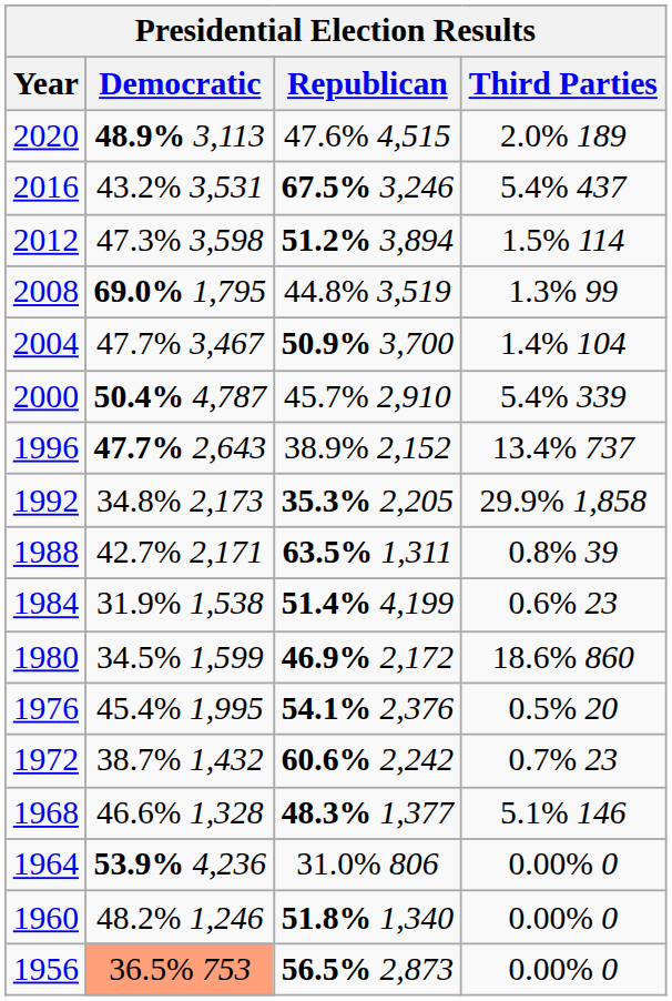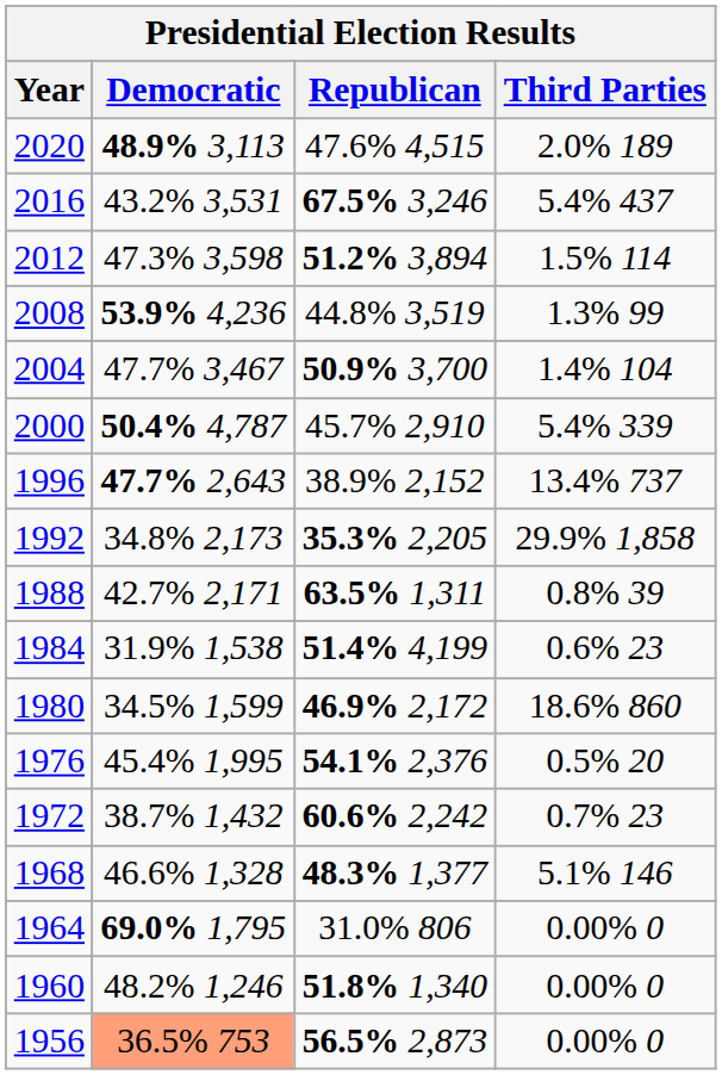 <table class="wikitable">
 <tr>
 <th colspan="4">Presidential Election Results</th>
 </tr>
 <tr>
 <th>Year</th>
 <th><a href='#'>Democratic</a></th>
 <th><a href='#'>Republican</a></th>
 <th><a href='#'>Third Parties</a></th>
 </tr>
 <tr>
 <td align="center" ><a href='#'>2020</a></td>
 <td align="center" ><strong>48.9%</strong> <em>3,113</em></td>
 <td align="center" >47.6% <em>4,515</em></td>
 <td align="center" >2.0% <em>189</em></td>
 </tr>
 <tr>
 <td align="center" ><a href='#'>2016</a></td>
 <td align="center" >43.2% <em>3,531</em></td>
 <td align="center" ><strong>67.5%</strong> <em>3,246</em></td>
 <td align="center" >5.4% <em>437</em></td>
 </tr>
 <tr>
 <td align="center" ><a href='#'>2012</a></td>
 <td align="center" >47.3% <em>3,598</em></td>
 <td align="center" ><strong>51.2%</strong> <em>3,894</em></td>
 <td align="center" >1.5% <em>114</em></td>
 </tr>
 <tr>
 <td align="center" ><a href='#'>2008</a></td>
-<td align="center" ><strong>69.0%</strong> <em>1,795</em></td>
+<td align="center" ><strong>53.9%</strong> <em>4,236</em></td>
 <td align="center" >44.8% <em>3,519</em></td>
 <td align="center" >1.3% <em>99</em></td>
 </tr>
 <tr>
 <td align="center" ><a href='#'>2004</a></td>
 <td align="center" >47.7% <em>3,467</em></td>
 <td align="center" ><strong>50.9%</strong> <em>3,700</em></td>
 <td align="center" >1.4% <em>104</em></td>
 </tr>
 <tr>
 <td align="center" ><a href='#'>2000</a></td>
 <td align="center" ><strong>50.4%</strong> <em>4,787</em></td>
 <td align="center" >45.7% <em>2,910</em></td>
 <td align="center" >5.4% <em>339</em></td>
 </tr>
 <tr>
 <td align="center" ><a href='#'>1996</a></td>
 <td align="center" ><strong>47.7%</strong> <em>2,643</em></td>
 <td align="center" >38.9% <em>2,152</em></td>
 <td align="center" >13.4% <em>737</em></td>
 </tr>
 <tr>
 <td align="center" ><a href='#'>1992</a></td>
 <td align="center" >34.8% <em>2,173</em></td>
 <td align="center" ><strong>35.3%</strong> <em>2,205</em></td>
 <td align="center" >29.9% <em>1,858</em></td>
 </tr>
 <tr>
 <td align="center" ><a href='#'>1988</a></td>
 <td align="center" >42.7% <em>2,171</em></td>
 <td align="center" ><strong>63.5%</strong> <em>1,311</em></td>
 <td align="center" >0.8% <em>39</em></td>
 </tr>
 <tr>
 <td align="center" ><a href='#'>1984</a></td>
 <td align="center" >31.9% <em>1,538</em></td>
 <td align="center" ><strong>51.4%</strong> <em>4,199</em></td>
 <td align="center" >0.6% <em>23</em></td>
 </tr>
 <tr>
 <td align="center" ><a href='#'>1980</a></td>
 <td align="center" >34.5% <em>1,599</em></td>
 <td align="center" ><strong>46.9%</strong> <em>2,172</em></td>
 <td align="center" >18.6% <em>860</em></td>
 </tr>
 <tr>
 <td align="center" ><a href='#'>1976</a></td>
 <td align="center" >45.4% <em>1,995</em></td>
 <td align="center" ><strong>54.1%</strong> <em>2,376</em></td>
 <td align="center" >0.5% <em>20</em></td>
 </tr>
 <tr>
 <td align="center" ><a href='#'>1972</a></td>
 <td align="center" >38.7% <em>1,432</em></td>
 <td align="center" ><strong>60.6%</strong> <em>2,242</em></td>
 <td align="center" >0.7% <em>23</em></td>
 </tr>
 <tr>
 <td align="center" ><a href='#'>1968</a></td>
 <td align="center" >46.6% <em>1,328</em></td>
 <td align="center" ><strong>48.3%</strong> <em>1,377</em></td>
 <td align="center" >5.1% <em>146</em></td>
 </tr>
 <tr>
 <td align="center" ><a href='#'>1964</a></td>
-<td align="center" ><strong>53.9%</strong> <em>4,236</em></td>
+<td align="center" ><strong>69.0%</strong> <em>1,795</em></td>
 <td align="center" >31.0% <em>806</em></td>
 <td align="center" >0.00% <em>0</em></td>
 </tr>
 <tr>
 <td align="center" ><a href='#'>1960</a></td>
 <td align="center" >48.2% <em>1,246</em></td>
 <td align="center" ><strong>51.8%</strong> <em>1,340</em></td>
 <td align="center" >0.00% <em>0</em></td>
 </tr>
 <tr>
 <td align="center" ><a href='#'>1956</a></td>
 <td align="center"  style="background: lightsalmon;">36.5% <em>753</em></td>
 <td align="center" ><strong>56.5%</strong> <em>2,873</em></td>
 <td align="center" >0.00% <em>0</em></td>
 </tr>
 </table>
